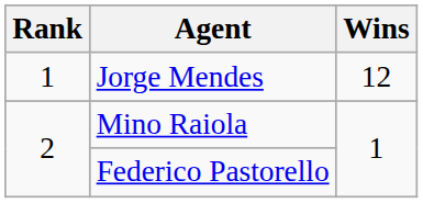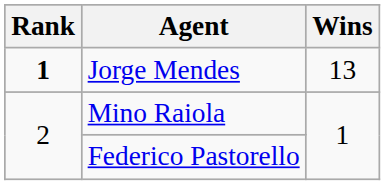 <table class="wikitable">
 <tr>
 <th>Rank</th>
 <th>Agent</th>
 <th>Wins</th>
 </tr>
 <tr>
-<td align="center">1</td>
+<td align="center"><strong>1</strong></td>
 <td> <a href='#'>Jorge Mendes</a></td>
-<td align="center">12</td>
+<td align="center">13</td>
 </tr>
 <tr>
 <td rowspan="2" align="center">2</td>
 <td>  <a href='#'>Mino Raiola</a></td>
 <td rowspan="2" align="center">1</td>
 </tr>
 <tr>
 <td> <a href='#'>Federico Pastorello</a></td>
 </tr>
 </table>
